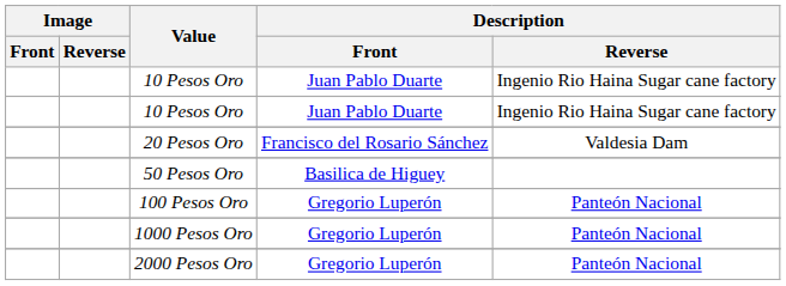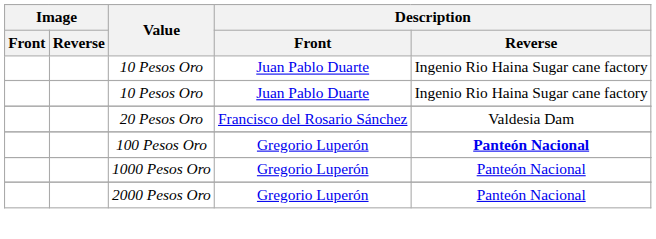 <table class="wikitable" style="font-size: 90%" align=center>
 <tr>
 <th colspan=2>Image</th>
 <th rowspan=2>Value</th>
 <th colspan=2>Description</th>
 </tr>
 <tr>
 <th>Front</th>
 <th>Reverse</th>
 <th>Front</th>
 <th>Reverse</th>
 </tr>
 <tr>
 <td align="center" bgcolor="#FFFFFF"></td>
 <td align="center" bgcolor="#FFFFFF"></td>
 <td align="center" bgcolor="#FFFFFF"><em>10 Pesos Oro</em></td>
 <td align="center" bgcolor="#FFFFFF"><a href='#'>Juan Pablo Duarte</a></td>
 <td align="center" bgcolor="#FFFFFF">Ingenio Rio Haina Sugar cane factory</td>
 </tr>
 <tr>
 </tr>
 <tr>
 <td align="center" bgcolor="#FFFFFF"></td>
 <td align="center" bgcolor="#FFFFFF"></td>
 <td align="center" bgcolor="#FFFFFF"><em>10 Pesos Oro</em></td>
 <td align="center" bgcolor="#FFFFFF"><a href='#'>Juan Pablo Duarte</a></td>
 <td align="center" bgcolor="#FFFFFF">Ingenio Rio Haina Sugar cane factory</td>
 </tr>
 <tr>
 </tr>
 <tr>
 <td align="center" bgcolor="#FFFFFF"></td>
 <td align="center" bgcolor="#FFFFFF"></td>
 <td align="center" bgcolor="#FFFFFF"><em>20 Pesos Oro</em></td>
 <td align="center" bgcolor="#FFFFFF"><a href='#'>Francisco del Rosario Sánchez</a></td>
 <td align="center" bgcolor="#FFFFFF">Valdesia Dam</td>
 </tr>
 <tr>
 </tr>
 <tr>
-<td align="center" bgcolor="#FFFFFF"></td>
-<td align="center" bgcolor="#FFFFFF"></td>
-<td align="center" bgcolor="#FFFFFF"><em>50 Pesos Oro</em></td>
-<td align="center" bgcolor="#FFFFFF"><a href='#'>Basilica de Higuey</a></td>
-<td align="center" bgcolor="#FFFFFF"></td>
-</tr>
-<tr>
 </tr>
 <tr>
 <td align="center" bgcolor="#FFFFFF"></td>
 <td align="center" bgcolor="#FFFFFF"></td>
 <td align="center" bgcolor="#FFFFFF"><em>100 Pesos Oro</em></td>
 <td align="center" bgcolor="#FFFFFF"><a href='#'>Gregorio Luperón</a></td>
-<td align="center" bgcolor="#FFFFFF"><a href='#'>Panteón Nacional</a></td>
+<td align="center" bgcolor="#FFFFFF"><strong><a href='#'>Panteón Nacional</a></strong></td>
 </tr>
 <tr>
 </tr>
 <tr>
 <td align="center" bgcolor="#FFFFFF"></td>
 <td align="center" bgcolor="#FFFFFF"></td>
 <td align="center" bgcolor="#FFFFFF"><em>1000 Pesos Oro</em></td>
 <td align="center" bgcolor="#FFFFFF"><a href='#'>Gregorio Luperón</a></td>
 <td align="center" bgcolor="#FFFFFF"><a href='#'>Panteón Nacional</a></td>
 </tr>
 <tr>
 </tr>
 <tr>
 <td align="center" bgcolor="#FFFFFF"></td>
 <td align="center" bgcolor="#FFFFFF"></td>
 <td align="center" bgcolor="#FFFFFF"><em>2000 Pesos Oro</em></td>
 <td align="center" bgcolor="#FFFFFF"><a href='#'>Gregorio Luperón</a></td>
 <td align="center" bgcolor="#FFFFFF"><a href='#'>Panteón Nacional</a></td>
 </tr>
 </table>
